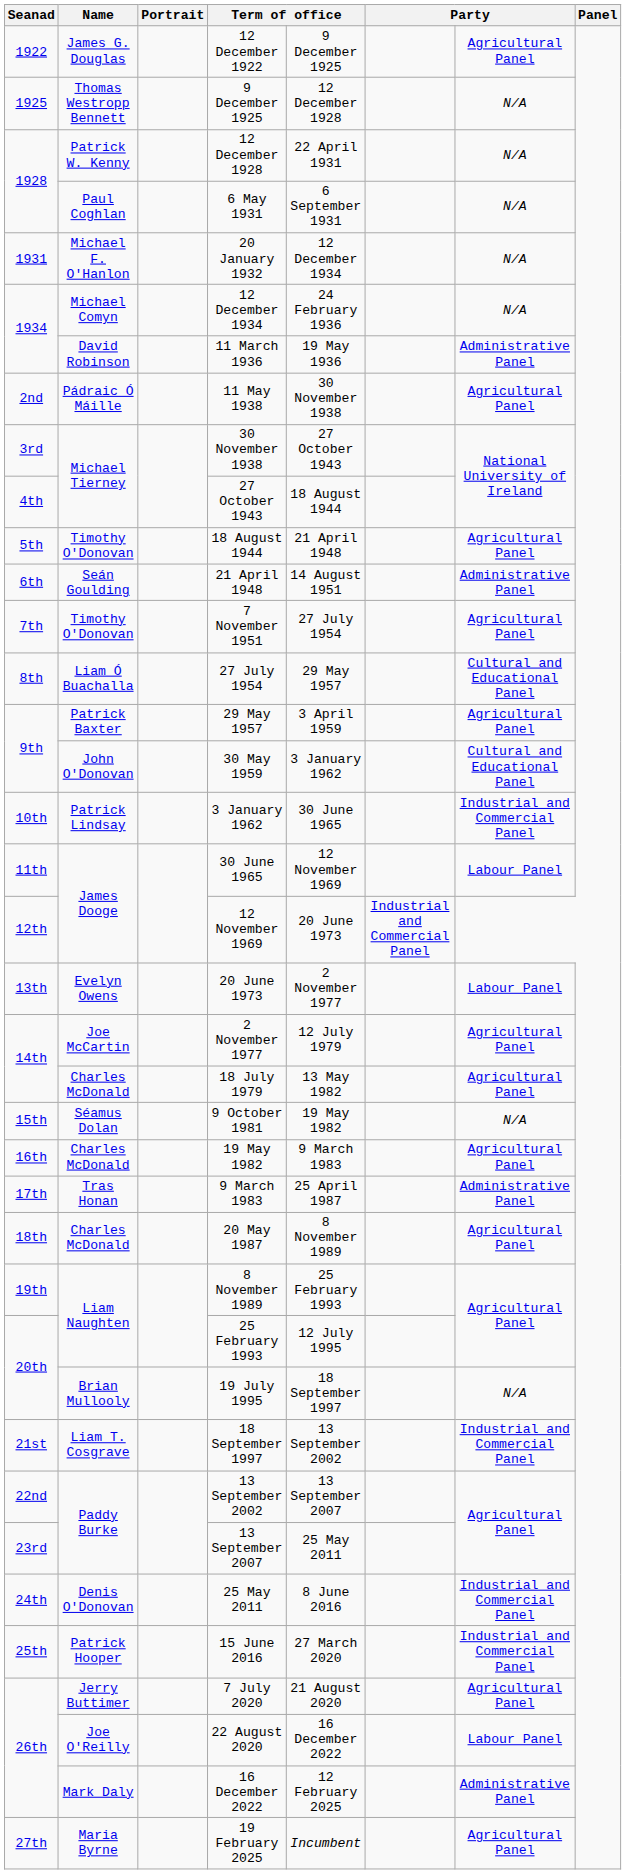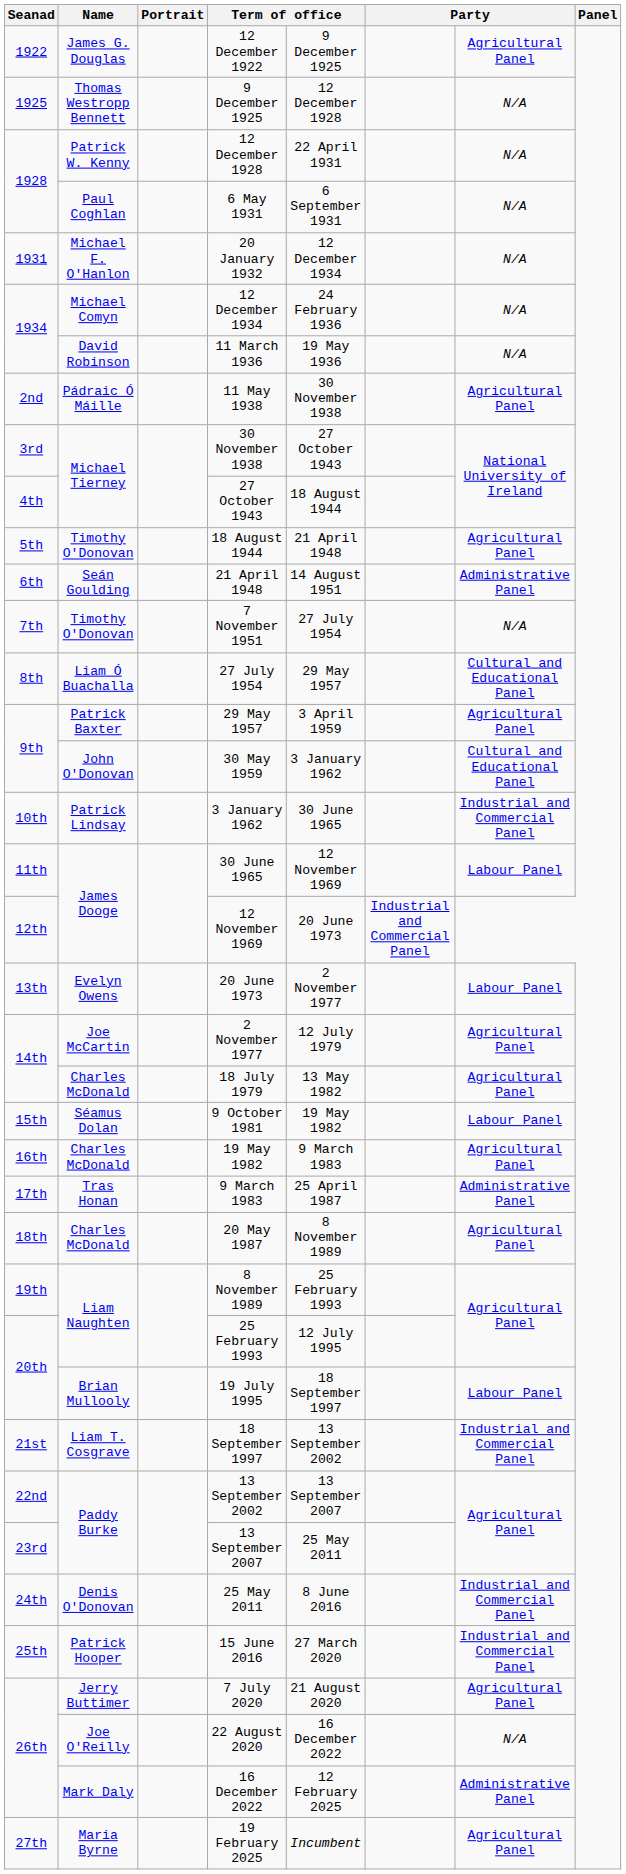 <table class="wikitable" style="text-align:center">
 <tr>
 <th>Seanad</th>
 <th>Name<br></th>
 <th>Portrait</th>
 <th colspan=2>Term of office</th>
 <th colspan=2>Party</th>
 <th>Panel</th>
 </tr>
 <tr>
 <td><a href='#'>1922</a></td>
 <td><a href='#'>James G. Douglas</a><br></td>
 <td></td>
 <td>12 December 1922</td>
 <td>9 December 1925</td>
 <td></td>
 <td><a href='#'>Agricultural Panel</a></td>
 </tr>
 <tr>
 <td><a href='#'>1925</a></td>
 <td><a href='#'>Thomas Westropp Bennett</a><br></td>
 <td></td>
 <td>9 December 1925</td>
 <td>12 December 1928</td>
 <td></td>
 <td><em>N/A</em></td>
 </tr>
 <tr>
 <td rowspan=2><a href='#'>1928</a></td>
 <td><a href='#'>Patrick W. Kenny</a><br></td>
 <td></td>
 <td>12 December 1928</td>
 <td>22 April 1931</td>
 <td></td>
 <td><em>N/A</em></td>
 </tr>
 <tr>
 <td><a href='#'>Paul Coghlan</a><br></td>
 <td></td>
 <td>6 May 1931</td>
 <td>6 September 1931</td>
 <td></td>
 <td><em>N/A</em></td>
 </tr>
 <tr>
 <td><a href='#'>1931</a></td>
 <td><a href='#'>Michael F. O'Hanlon</a><br></td>
 <td></td>
 <td>20 January 1932</td>
 <td>12 December 1934</td>
 <td></td>
 <td><em>N/A</em></td>
 </tr>
 <tr>
 <td rowspan=2><a href='#'>1934</a></td>
 <td><a href='#'>Michael Comyn</a><br></td>
 <td></td>
 <td>12 December 1934</td>
 <td>24 February 1936</td>
 <td></td>
 <td><em>N/A</em></td>
 </tr>
 <tr>
 <td><a href='#'>David Robinson</a><br></td>
 <td></td>
 <td>11 March 1936</td>
 <td>19 May 1936</td>
 <td></td>
-<td><a href='#'>Administrative Panel</a></td>
+<td><em>N/A</em></td>
 </tr>
 <tr>
 <td><a href='#'>2nd</a></td>
 <td><a href='#'>Pádraic Ó Máille</a><br></td>
 <td></td>
 <td>11 May 1938</td>
 <td>30 November 1938</td>
 <td></td>
 <td><a href='#'>Agricultural Panel</a></td>
 </tr>
 <tr>
 <td><a href='#'>3rd</a></td>
 <td rowspan=2><a href='#'>Michael Tierney</a><br></td>
 <td rowspan=2></td>
 <td>30 November 1938</td>
 <td>27 October 1943</td>
 <td></td>
 <td rowspan=2><a href='#'>National University of Ireland</a></td>
 </tr>
 <tr>
 <td><a href='#'>4th</a></td>
 <td>27 October 1943</td>
 <td>18 August 1944</td>
 </tr>
 <tr>
 <td><a href='#'>5th</a></td>
 <td><a href='#'>Timothy O'Donovan</a><br></td>
 <td></td>
 <td>18 August 1944</td>
 <td>21 April 1948</td>
 <td></td>
 <td><a href='#'>Agricultural Panel</a></td>
 </tr>
 <tr>
 <td><a href='#'>6th</a></td>
 <td><a href='#'>Seán Goulding</a><br></td>
 <td></td>
 <td>21 April 1948</td>
 <td>14 August 1951</td>
 <td></td>
 <td><a href='#'>Administrative Panel</a></td>
 </tr>
 <tr>
 <td><a href='#'>7th</a></td>
 <td><a href='#'>Timothy O'Donovan</a><br></td>
 <td></td>
 <td>7 November 1951</td>
 <td>27 July 1954</td>
 <td></td>
-<td><a href='#'>Agricultural Panel</a></td>
+<td><em>N/A</em></td>
 </tr>
 <tr>
 <td><a href='#'>8th</a></td>
 <td><a href='#'>Liam Ó Buachalla</a><br></td>
 <td></td>
 <td>27 July 1954</td>
 <td>29 May 1957</td>
 <td></td>
 <td><a href='#'>Cultural and Educational Panel</a></td>
 </tr>
 <tr>
 <td rowspan=2><a href='#'>9th</a></td>
 <td><a href='#'>Patrick Baxter</a><br></td>
 <td></td>
 <td>29 May 1957</td>
 <td>3 April 1959</td>
 <td></td>
 <td><a href='#'>Agricultural Panel</a></td>
 </tr>
 <tr>
 <td><a href='#'>John O'Donovan</a><br></td>
 <td></td>
 <td>30 May 1959</td>
 <td>3 January 1962</td>
 <td></td>
 <td><a href='#'>Cultural and Educational Panel</a></td>
 </tr>
 <tr>
 <td><a href='#'>10th</a></td>
 <td><a href='#'>Patrick Lindsay</a><br></td>
 <td></td>
 <td>3 January 1962</td>
 <td>30 June 1965</td>
 <td></td>
 <td><a href='#'>Industrial and Commercial Panel</a></td>
 </tr>
 <tr>
 <td><a href='#'>11th</a></td>
 <td rowspan=2><a href='#'>James Dooge</a><br></td>
 <td rowspan=2></td>
 <td>30 June 1965</td>
 <td>12 November 1969</td>
 <td></td>
 <td><a href='#'>Labour Panel</a></td>
 </tr>
 <tr>
 <td><a href='#'>12th</a></td>
 <td>12 November 1969</td>
 <td>20 June 1973</td>
 <td><a href='#'>Industrial and Commercial Panel</a></td>
 </tr>
 <tr>
 <td><a href='#'>13th</a></td>
 <td><a href='#'>Evelyn Owens</a><br></td>
 <td></td>
 <td>20 June 1973</td>
 <td>2 November 1977</td>
 <td></td>
 <td><a href='#'>Labour Panel</a></td>
 </tr>
 <tr>
 <td rowspan=2><a href='#'>14th</a></td>
 <td><a href='#'>Joe McCartin</a><br></td>
 <td></td>
 <td>2 November 1977</td>
 <td>12 July 1979</td>
 <td></td>
 <td><a href='#'>Agricultural Panel</a></td>
 </tr>
 <tr>
 <td><a href='#'>Charles McDonald</a><br></td>
 <td></td>
 <td>18 July 1979</td>
 <td>13 May 1982</td>
 <td></td>
 <td><a href='#'>Agricultural Panel</a></td>
 </tr>
 <tr>
 <td><a href='#'>15th</a></td>
 <td><a href='#'>Séamus Dolan</a><br></td>
 <td></td>
 <td>9 October 1981</td>
 <td>19 May 1982</td>
 <td></td>
-<td><em>N/A</em></td>
+<td><a href='#'>Labour Panel</a></td>
 </tr>
 <tr>
 <td><a href='#'>16th</a></td>
 <td><a href='#'>Charles McDonald</a><br></td>
 <td></td>
 <td>19 May 1982</td>
 <td>9 March 1983</td>
 <td></td>
 <td><a href='#'>Agricultural Panel</a></td>
 </tr>
 <tr>
 <td><a href='#'>17th</a></td>
 <td><a href='#'>Tras Honan</a><br></td>
 <td></td>
 <td>9 March 1983</td>
 <td>25 April 1987</td>
 <td></td>
 <td><a href='#'>Administrative Panel</a></td>
 </tr>
 <tr>
 <td><a href='#'>18th</a></td>
 <td><a href='#'>Charles McDonald</a><br></td>
 <td></td>
 <td>20 May 1987</td>
 <td>8 November 1989</td>
 <td></td>
 <td><a href='#'>Agricultural Panel</a></td>
 </tr>
 <tr>
 <td><a href='#'>19th</a></td>
 <td rowspan=2><a href='#'>Liam Naughten</a><br></td>
 <td rowspan=2></td>
 <td>8 November 1989</td>
 <td>25 February 1993</td>
 <td></td>
 <td rowspan=2><a href='#'>Agricultural Panel</a></td>
 </tr>
 <tr>
 <td rowspan=2><a href='#'>20th</a></td>
 <td>25 February 1993</td>
 <td>12 July 1995</td>
 </tr>
 <tr>
 <td><a href='#'>Brian Mullooly</a><br></td>
 <td></td>
 <td>19 July 1995</td>
 <td>18 September 1997</td>
 <td></td>
-<td><em>N/A</em></td>
+<td><a href='#'>Labour Panel</a></td>
 </tr>
 <tr>
 <td><a href='#'>21st</a></td>
 <td><a href='#'>Liam T. Cosgrave</a><br></td>
 <td></td>
 <td>18 September 1997</td>
 <td>13 September 2002</td>
 <td></td>
 <td><a href='#'>Industrial and Commercial Panel</a></td>
 </tr>
 <tr>
 <td><a href='#'>22nd</a></td>
 <td rowspan=2><a href='#'>Paddy Burke</a><br></td>
 <td rowspan=2></td>
 <td>13 September 2002</td>
 <td>13 September 2007</td>
 <td></td>
 <td rowspan=2><a href='#'>Agricultural Panel</a></td>
 </tr>
 <tr>
 <td><a href='#'>23rd</a></td>
 <td>13 September 2007</td>
 <td>25 May 2011</td>
 </tr>
 <tr>
 <td><a href='#'>24th</a></td>
 <td><a href='#'>Denis O'Donovan</a><br></td>
 <td></td>
 <td>25 May 2011</td>
 <td>8 June 2016</td>
 <td></td>
 <td><a href='#'>Industrial and Commercial Panel</a></td>
 </tr>
 <tr>
 <td><a href='#'>25th</a></td>
 <td><a href='#'>Patrick Hooper</a><br></td>
 <td></td>
 <td>15 June 2016</td>
 <td>27 March 2020</td>
 <td></td>
 <td><a href='#'>Industrial and Commercial Panel</a></td>
 </tr>
 <tr>
 <td rowspan=3><a href='#'>26th</a></td>
 <td><a href='#'>Jerry Buttimer</a><br></td>
 <td></td>
 <td>7 July 2020</td>
 <td>21 August 2020</td>
 <td></td>
 <td><a href='#'>Agricultural Panel</a></td>
 </tr>
 <tr>
 <td><a href='#'>Joe O'Reilly</a><br></td>
 <td></td>
 <td>22 August 2020</td>
 <td>16 December 2022</td>
 <td></td>
-<td><a href='#'>Labour Panel</a></td>
+<td><em>N/A</em></td>
 </tr>
 <tr>
 <td><a href='#'>Mark Daly</a><br></td>
 <td></td>
 <td>16 December 2022</td>
 <td>12 February 2025</td>
 <td></td>
 <td><a href='#'>Administrative Panel</a></td>
 </tr>
 <tr>
 <td><a href='#'>27th</a></td>
 <td><a href='#'>Maria Byrne</a></td>
 <td></td>
 <td>19 February 2025</td>
 <td><em>Incumbent</em></td>
 <td></td>
 <td><a href='#'>Agricultural Panel</a></td>
 </tr>
 </table>
